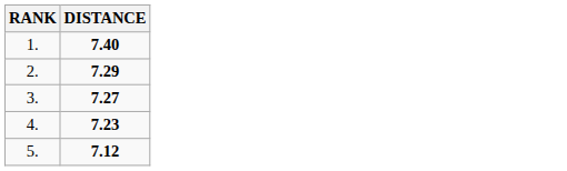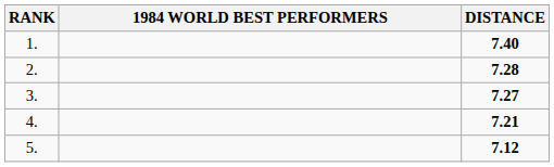 <table class="wikitable" style="border-collapse: collapse; font-size: 90%;">
 <tr>
 <th>RANK</th>
+<th align="center" style="width: 25em">1984 WORLD BEST PERFORMERS</th>
 <th align="center" style="width: 5em">DISTANCE</th>
 </tr>
 <tr>
 <td align="center">1.</td>
+<td></td>
 <td align="center"><strong>7.40</strong></td>
 </tr>
 <tr>
 <td align="center">2.</td>
-<td align="center"><strong>7.29</strong></td>
+<td></td>
+<td align="center"><strong>7.28</strong></td>
 </tr>
 <tr>
 <td align="center">3.</td>
+<td></td>
 <td align="center"><strong>7.27</strong></td>
 </tr>
 <tr>
 <td align="center">4.</td>
-<td align="center"><strong>7.23</strong></td>
+<td></td>
+<td align="center"><strong>7.21</strong></td>
 </tr>
 <tr>
 <td align="center">5.</td>
+<td></td>
 <td align="center"><strong>7.12</strong></td>
 </tr>
 </table>
